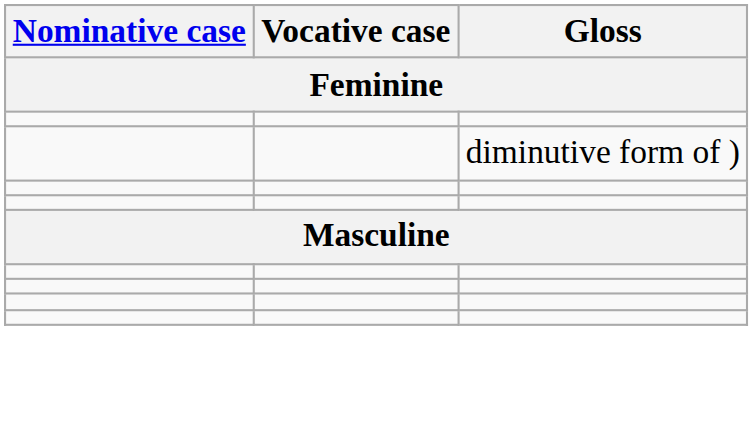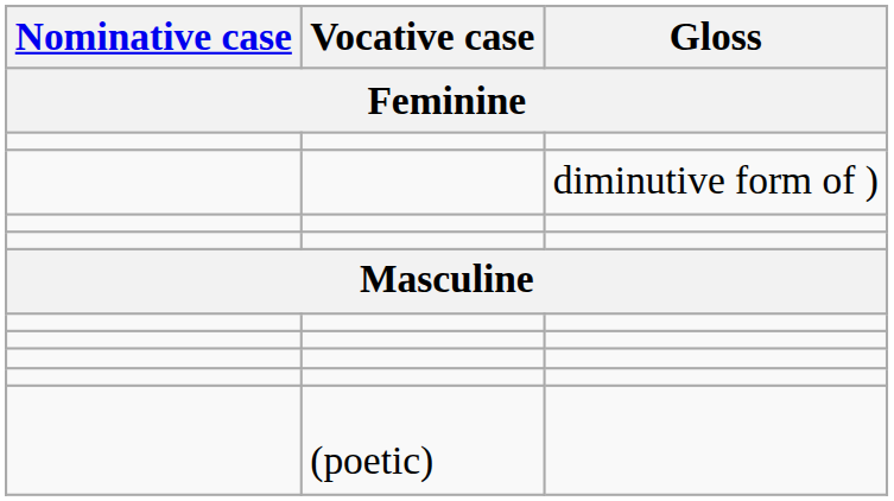 <table class="wikitable">
 <tr>
 <th><a href='#'>Nominative case</a></th>
 <th>Vocative case</th>
 <th>Gloss</th>
 </tr>
 <tr>
 <th colspan=3>Feminine</th>
 </tr>
 <tr>
 <td></td>
 <td></td>
 <td></td>
 </tr>
 <tr>
 <td></td>
 <td></td>
 <td {{gloss>diminutive form of )</td>
 </tr>
 <tr>
 <td></td>
 <td></td>
 <td></td>
 </tr>
 <tr>
 <td></td>
 <td></td>
 <td></td>
 </tr>
 <tr>
 <th colspan=3>Masculine</th>
 </tr>
 <tr>
 <td></td>
 <td></td>
 <td></td>
 </tr>
 <tr>
 <td></td>
 <td></td>
 <td></td>
 </tr>
 <tr>
 <td></td>
 <td></td>
 <td></td>
 </tr>
 <tr>
 <td></td>
 <td></td>
 <td></td>
 </tr>
+<tr>
+<td></td>
+<td><br> (poetic)</td>
+<td></td>
+</tr>
 </table>
